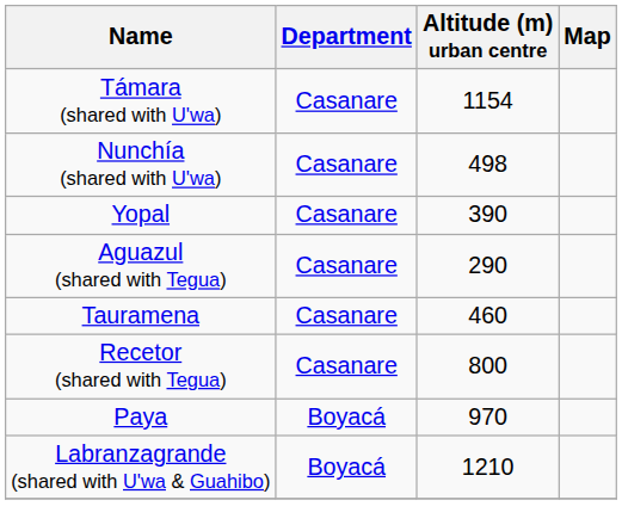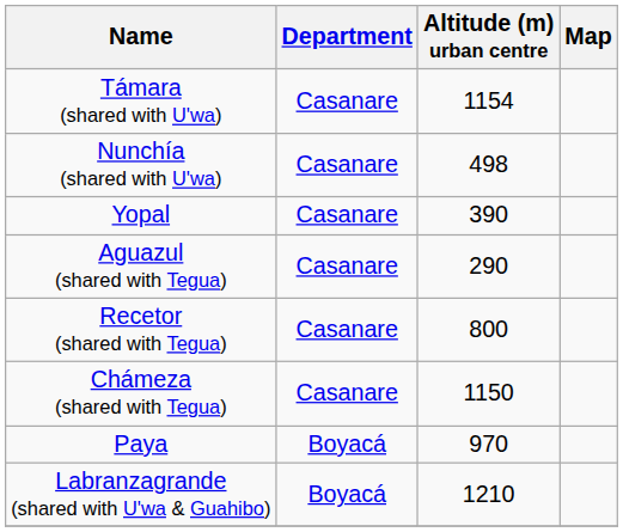 <table class="wikitable sortable mw-collapsible mw-collapsed">
 <tr>
 <th scope="col">Name</th>
 <th scope="col"><a href='#'>Department</a></th>
 <th scope="col">Altitude (m)<br><small>urban centre</small></th>
 <th scope="col">Map</th>
 </tr>
 <tr>
 <td align=center><a href='#'>Támara</a><br><small>(shared with <a href='#'>U'wa</a>)</small></td>
 <td align=center><a href='#'>Casanare</a></td>
 <td align=center>1154</td>
 <td align=center></td>
 </tr>
 <tr>
 <td align=center><a href='#'>Nunchía</a><br><small>(shared with <a href='#'>U'wa</a>)</small></td>
 <td align=center><a href='#'>Casanare</a></td>
 <td align=center>498</td>
 <td align=center></td>
 </tr>
 <tr>
 <td align=center><a href='#'>Yopal</a></td>
 <td align=center><a href='#'>Casanare</a></td>
 <td align=center>390</td>
 <td align=center></td>
 </tr>
 <tr>
 <td align=center><a href='#'>Aguazul</a><br><small>(shared with <a href='#'>Tegua</a>)</small></td>
 <td align=center><a href='#'>Casanare</a></td>
 <td align=center>290</td>
 <td align=center></td>
 </tr>
 <tr>
-<td align=center><a href='#'>Tauramena</a></td>
+<td align=center><a href='#'>Recetor</a><br><small>(shared with <a href='#'>Tegua</a>)</small></td>
 <td align=center><a href='#'>Casanare</a></td>
-<td align=center>460</td>
+<td align=center>800</td>
 <td align=center></td>
 </tr>
 <tr>
-<td align=center><a href='#'>Recetor</a><br><small>(shared with <a href='#'>Tegua</a>)</small></td>
+<td align=center><a href='#'>Chámeza</a><br><small>(shared with <a href='#'>Tegua</a>)</small></td>
 <td align=center><a href='#'>Casanare</a></td>
-<td align=center>800</td>
+<td align=center>1150</td>
 <td align=center></td>
 </tr>
 <tr>
 <td align=center><a href='#'>Paya</a></td>
 <td align=center><a href='#'>Boyacá</a></td>
 <td align=center>970</td>
 <td align=center></td>
 </tr>
 <tr>
 <td align=center><a href='#'>Labranzagrande</a><br><small>(shared with <a href='#'>U'wa</a> & <a href='#'>Guahibo</a>)</small></td>
 <td align=center><a href='#'>Boyacá</a></td>
 <td align=center>1210</td>
 <td align=center></td>
 </tr>
 <tr>
 </tr>
 </table>
